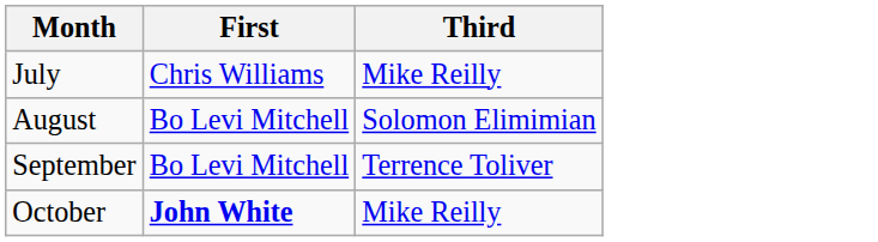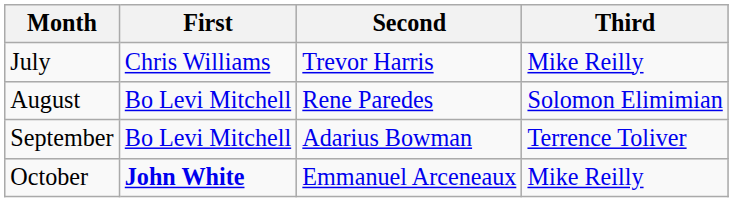 <table class="wikitable">
 <tr>
 <th>Month</th>
 <th>First</th>
+<th>Second</th>
 <th>Third</th>
 </tr>
 <tr>
 <td>July</td>
 <td><a href='#'>Chris Williams</a></td>
+<td><a href='#'>Trevor Harris</a></td>
 <td><a href='#'>Mike Reilly</a></td>
 </tr>
 <tr>
 <td>August</td>
 <td><a href='#'>Bo Levi Mitchell</a></td>
+<td><a href='#'>Rene Paredes</a></td>
 <td><a href='#'>Solomon Elimimian</a></td>
 </tr>
 <tr>
 <td>September</td>
 <td><a href='#'>Bo Levi Mitchell</a></td>
+<td><a href='#'>Adarius Bowman</a></td>
 <td><a href='#'>Terrence Toliver</a></td>
 </tr>
 <tr>
 <td>October</td>
 <td><strong><a href='#'>John White</a></strong></td>
+<td><a href='#'>Emmanuel Arceneaux</a></td>
 <td><a href='#'>Mike Reilly</a></td>
 </tr>
 </table>
